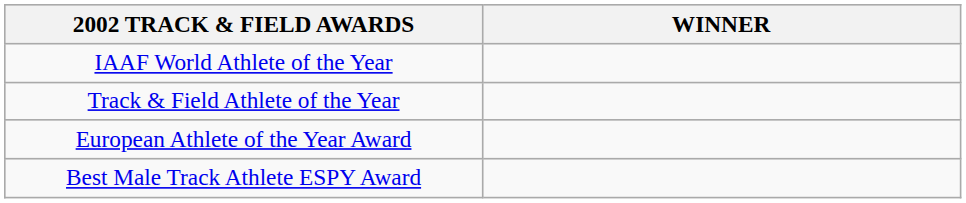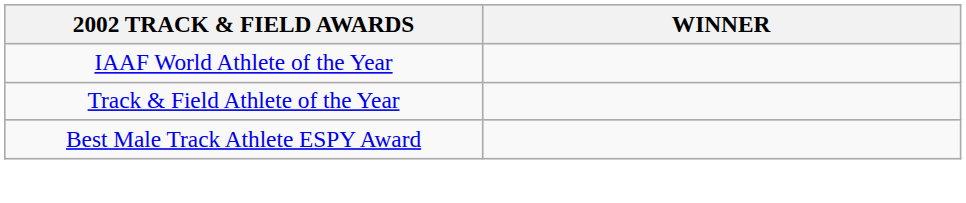 <table class="wikitable" style="border-collapse: collapse; font-size: 90%;">
 <tr>
 <th align="center" style="width: 20em">2002 TRACK & FIELD AWARDS</th>
 <th align="center" style="width: 20em">WINNER</th>
 </tr>
 <tr>
 <td align="center"><a href='#'>IAAF World Athlete of the Year</a></td>
 <td></td>
 </tr>
 <tr>
 <td align="center"><a href='#'>Track & Field Athlete of the Year</a></td>
 <td></td>
 </tr>
 <tr>
-<td align="center"><a href='#'>European Athlete of the Year Award</a></td>
-<td></td>
-</tr>
-<tr>
 <td align="center"><a href='#'>Best Male Track Athlete ESPY Award</a></td>
 <td></td>
 </tr>
 </table>
